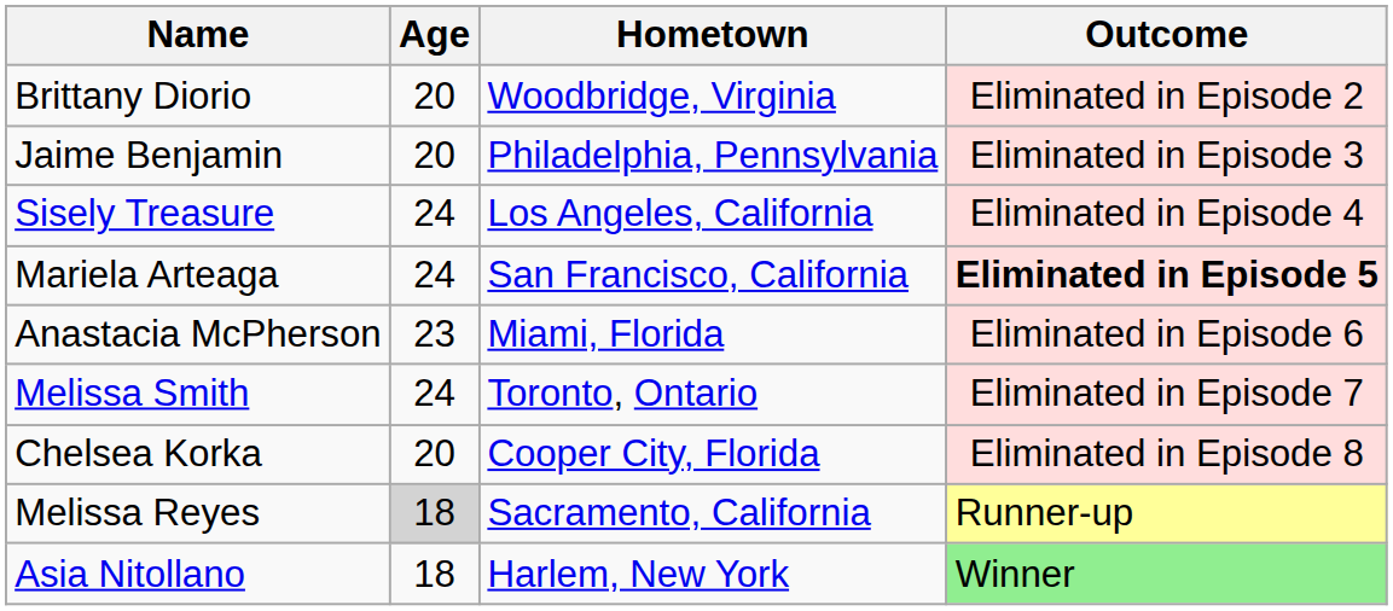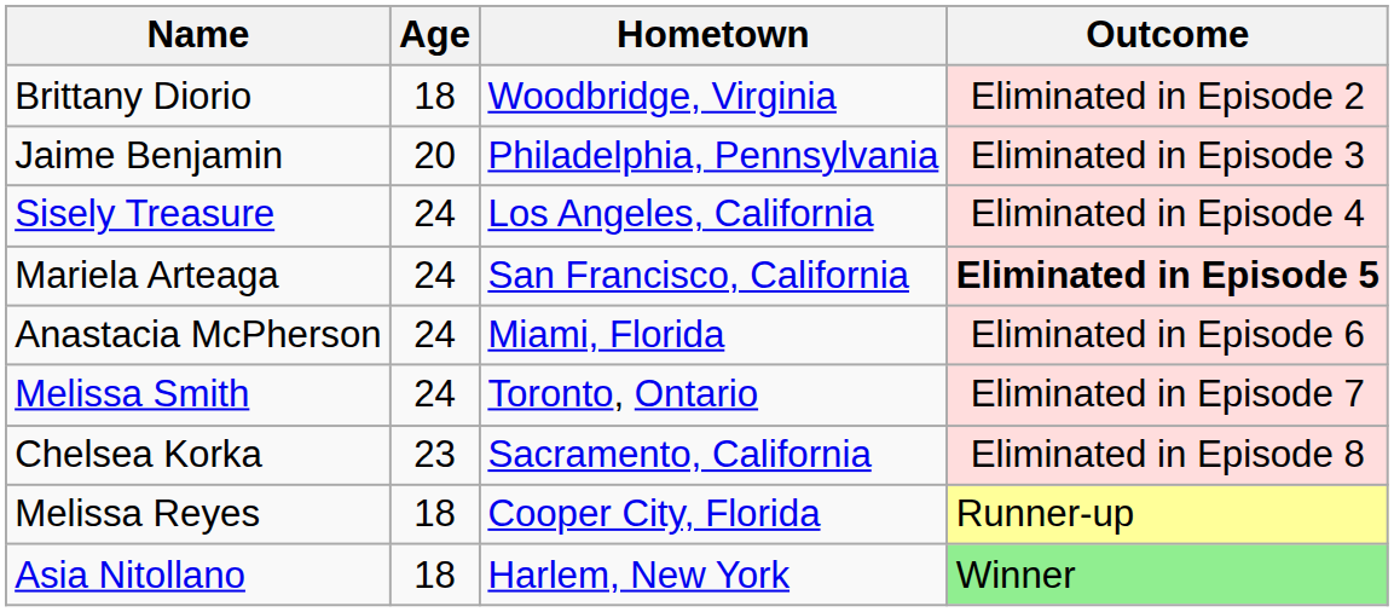 <table class="wikitable">
 <tr>
 <th>Name</th>
 <th>Age</th>
 <th>Hometown</th>
 <th>Outcome</th>
 </tr>
 <tr>
 <td>Brittany Diorio</td>
-<td align="center">20</td>
+<td align="center">18</td>
 <td><a href='#'>Woodbridge, Virginia</a></td>
 <td style="background:#ffdddd;" align="center">Eliminated in Episode 2</td>
 </tr>
 <tr>
 <td>Jaime Benjamin</td>
 <td align="center">20</td>
 <td><a href='#'>Philadelphia, Pennsylvania</a></td>
 <td style="background:#ffdddd;" align="center">Eliminated in Episode 3</td>
 </tr>
 <tr>
 <td><a href='#'>Sisely Treasure</a></td>
 <td align="center">24</td>
 <td><a href='#'>Los Angeles, California</a></td>
 <td style="background:#ffdddd;" align="center">Eliminated in Episode 4</td>
 </tr>
 <tr>
 <td>Mariela Arteaga</td>
 <td align="center">24</td>
 <td><a href='#'>San Francisco, California</a></td>
 <td style="background:#ffdddd;" align="center"><strong>Eliminated in Episode 5</strong></td>
 </tr>
 <tr>
 <td>Anastacia McPherson</td>
-<td align="center">23</td>
+<td align="center">24</td>
 <td><a href='#'>Miami, Florida</a></td>
 <td style="background:#ffdddd;" align="center">Eliminated in Episode 6</td>
 </tr>
 <tr>
 <td><a href='#'>Melissa Smith</a></td>
 <td align="center">24</td>
 <td><a href='#'>Toronto</a>, <a href='#'>Ontario</a></td>
 <td style="background:#ffdddd;" align="center">Eliminated in Episode 7</td>
 </tr>
 <tr>
 <td>Chelsea Korka</td>
-<td align="center">20</td>
-<td><a href='#'>Cooper City, Florida</a></td>
+<td align="center">23</td>
+<td><a href='#'>Sacramento, California</a></td>
 <td style="background:#ffdddd;" align="center">Eliminated in Episode 8</td>
 </tr>
 <tr>
 <td>Melissa Reyes</td>
-<td align="center" style="background: lightgrey;">18</td>
-<td><a href='#'>Sacramento, California</a></td>
+<td align="center">18</td>
+<td><a href='#'>Cooper City, Florida</a></td>
 <td style="background:#ff9;">Runner-up</td>
 </tr>
 <tr>
 <td><a href='#'>Asia Nitollano</a></td>
 <td align="center">18</td>
 <td><a href='#'>Harlem, New York</a></td>
 <td style="background:lightgreen;">Winner</td>
 </tr>
 </table>
